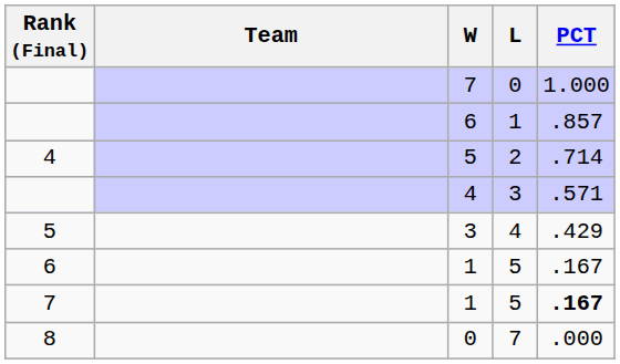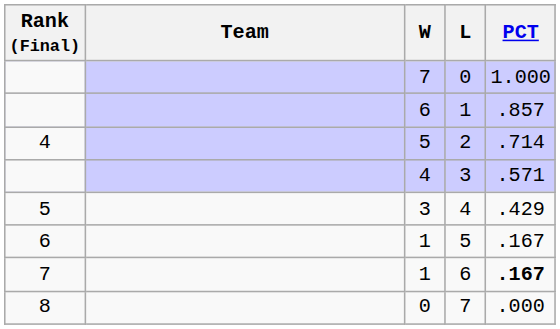 <table class="wikitable" style="text-align:center;">
 <tr>
 <th width=40>Rank<br><small>(Final)</small></th>
 <th width=200px>Team</th>
 <th width=20px>W</th>
 <th width=20px>L</th>
 <th width=30px><a href='#'>PCT</a></th>
 </tr>
 <tr bgcolor="#CCCCFF">
 <td bgcolor="#F9F9F9"></td>
 <td align=left></td>
 <td>7</td>
 <td>0</td>
 <td>1.000</td>
 </tr>
 <tr bgcolor="#CCCCFF">
 <td bgcolor="#F9F9F9"></td>
 <td align=left></td>
 <td>6</td>
 <td>1</td>
 <td>.857</td>
 </tr>
 <tr bgcolor="#CCCCFF">
 <td bgcolor="#F9F9F9">4</td>
 <td align=left><strong></strong></td>
 <td>5</td>
 <td>2</td>
 <td>.714</td>
 </tr>
 <tr bgcolor="#CCCCFF">
 <td bgcolor="#F9F9F9"></td>
 <td align=left></td>
 <td>4</td>
 <td>3</td>
 <td>.571</td>
 </tr>
 <tr>
 <td>5</td>
 <td align=left></td>
 <td>3</td>
 <td>4</td>
 <td>.429</td>
 </tr>
 <tr>
 <td>6</td>
 <td align=left></td>
 <td>1</td>
 <td>5</td>
 <td>.167</td>
 </tr>
 <tr>
 <td>7</td>
 <td align=left></td>
 <td>1</td>
-<td>5</td>
+<td>6</td>
 <td><strong>.167</strong></td>
 </tr>
 <tr>
 <td>8</td>
 <td align=left></td>
 <td>0</td>
 <td>7</td>
 <td>.000</td>
 </tr>
 </table>
